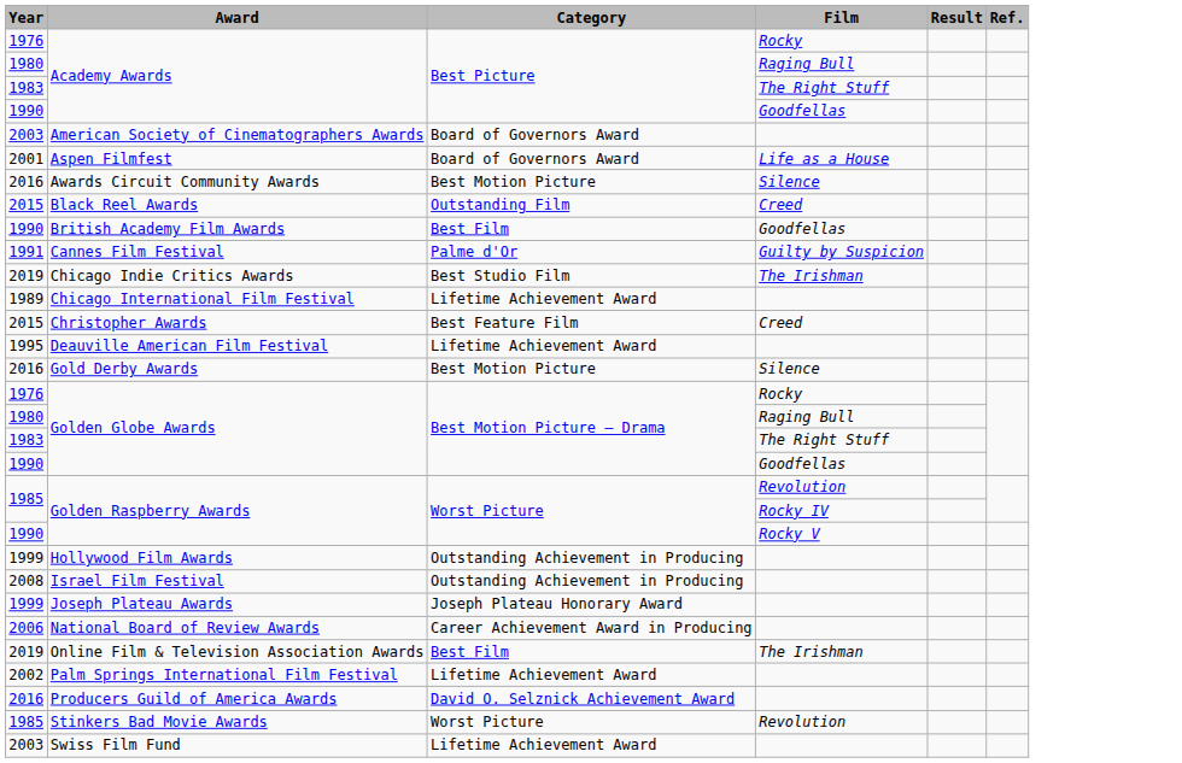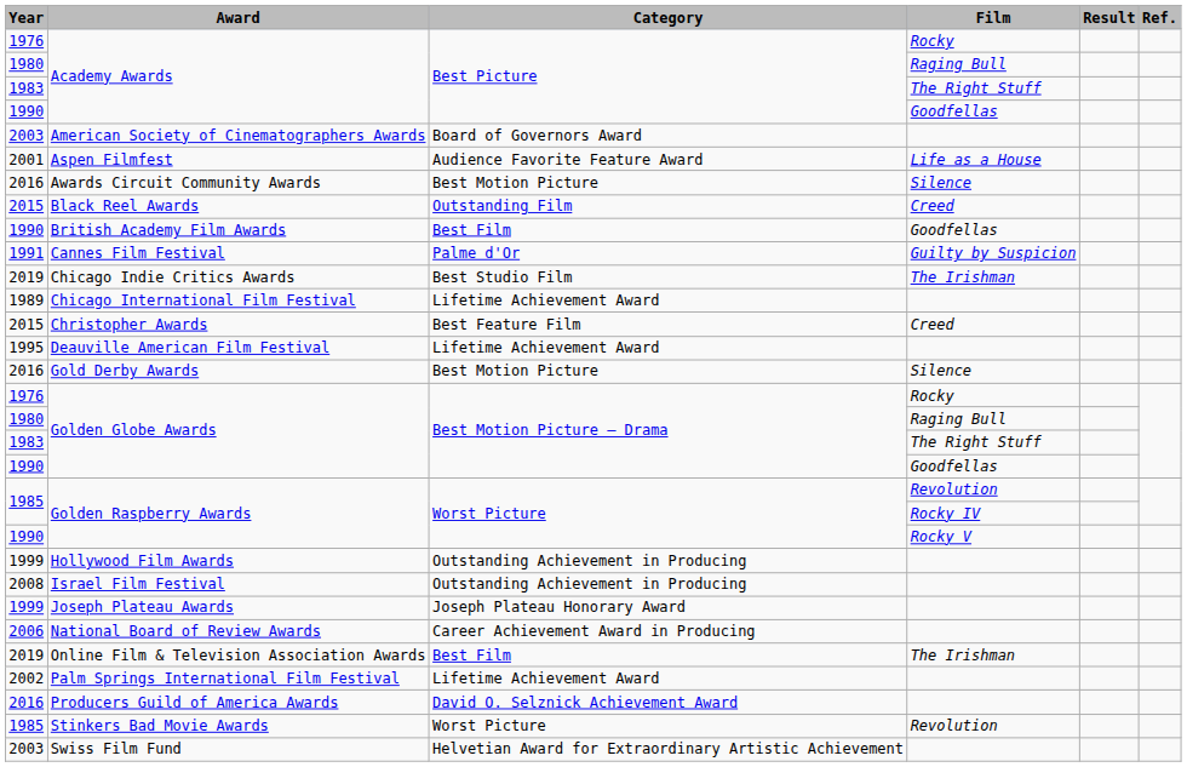 <table class="wikitable">
 <tr style="background:#b0c4de; text-align:center;">
 <th style="background:#bcbcbc;">Year</th>
 <th style="background:#bcbcbc;">Award</th>
 <th style="background:#bcbcbc;">Category</th>
 <th style="background:#bcbcbc;">Film</th>
 <th style="background:#bcbcbc;">Result</th>
 <th style="background:#bcbcbc;">Ref.</th>
 </tr>
 <tr>
 <td><a href='#'>1976</a></td>
 <td rowspan="4"><a href='#'>Academy Awards</a></td>
 <td rowspan="4"><a href='#'>Best Picture</a></td>
 <td><em><a href='#'>Rocky</a></em></td>
 <td></td>
 <td align="center"></td>
 </tr>
 <tr>
 <td><a href='#'>1980</a></td>
 <td><em><a href='#'>Raging Bull</a></em></td>
 <td></td>
 <td align="center"></td>
 </tr>
 <tr>
 <td><a href='#'>1983</a></td>
 <td><em><a href='#'>The Right Stuff</a></em></td>
 <td></td>
 <td align="center"></td>
 </tr>
 <tr>
 <td><a href='#'>1990</a></td>
 <td><em><a href='#'>Goodfellas</a></em></td>
 <td></td>
 <td align="center"></td>
 </tr>
 <tr>
 <td><a href='#'>2003</a></td>
 <td><a href='#'>American Society of Cinematographers Awards</a></td>
 <td>Board of Governors Award</td>
 <td></td>
 <td></td>
 <td align="center"></td>
 </tr>
 <tr>
 <td>2001</td>
 <td><a href='#'>Aspen Filmfest</a></td>
-<td>Board of Governors Award</td>
+<td>Audience Favorite Feature Award</td>
 <td><em><a href='#'>Life as a House</a></em></td>
 <td></td>
 <td align="center"></td>
 </tr>
 <tr>
 <td>2016</td>
 <td>Awards Circuit Community Awards</td>
 <td>Best Motion Picture</td>
 <td><em><a href='#'>Silence</a></em></td>
 <td></td>
 <td align="center"></td>
 </tr>
 <tr>
 <td><a href='#'>2015</a></td>
 <td><a href='#'>Black Reel Awards</a></td>
 <td><a href='#'>Outstanding Film</a></td>
 <td><em><a href='#'>Creed</a></em></td>
 <td></td>
 <td align="center"></td>
 </tr>
 <tr>
 <td><a href='#'>1990</a></td>
 <td><a href='#'>British Academy Film Awards</a></td>
 <td><a href='#'>Best Film</a></td>
 <td><em>Goodfellas</em></td>
 <td></td>
 <td align="center"></td>
 </tr>
 <tr>
 <td><a href='#'>1991</a></td>
 <td><a href='#'>Cannes Film Festival</a></td>
 <td><a href='#'>Palme d'Or</a></td>
 <td><em><a href='#'>Guilty by Suspicion</a></em></td>
 <td></td>
 <td align="center"></td>
 </tr>
 <tr>
 <td>2019</td>
 <td>Chicago Indie Critics Awards</td>
 <td>Best Studio Film</td>
 <td><em><a href='#'>The Irishman</a></em></td>
 <td></td>
 <td align="center"></td>
 </tr>
 <tr>
 <td>1989</td>
 <td><a href='#'>Chicago International Film Festival</a></td>
 <td>Lifetime Achievement Award</td>
 <td></td>
 <td></td>
 <td align="center"></td>
 </tr>
 <tr>
 <td>2015</td>
 <td><a href='#'>Christopher Awards</a></td>
 <td>Best Feature Film</td>
 <td><em>Creed</em></td>
 <td></td>
 <td align="center"></td>
 </tr>
 <tr>
 <td>1995</td>
 <td><a href='#'>Deauville American Film Festival</a></td>
 <td>Lifetime Achievement Award</td>
 <td></td>
 <td></td>
 <td align="center"></td>
 </tr>
 <tr>
 <td>2016</td>
 <td><a href='#'>Gold Derby Awards</a></td>
 <td>Best Motion Picture</td>
 <td><em>Silence</em></td>
 <td></td>
 <td align="center"></td>
 </tr>
 <tr>
 <td><a href='#'>1976</a></td>
 <td rowspan="4"><a href='#'>Golden Globe Awards</a></td>
 <td rowspan="4"><a href='#'>Best Motion Picture – Drama</a></td>
 <td><em>Rocky</em></td>
 <td></td>
 <td align="center" rowspan="4"></td>
 </tr>
 <tr>
 <td><a href='#'>1980</a></td>
 <td><em>Raging Bull</em></td>
 <td></td>
 </tr>
 <tr>
 <td><a href='#'>1983</a></td>
 <td><em>The Right Stuff</em></td>
 <td></td>
 </tr>
 <tr>
 <td><a href='#'>1990</a></td>
 <td><em>Goodfellas</em></td>
 <td></td>
 </tr>
 <tr>
 <td rowspan="2"><a href='#'>1985</a></td>
 <td rowspan="3"><a href='#'>Golden Raspberry Awards</a></td>
 <td rowspan="3"><a href='#'>Worst Picture</a></td>
 <td><em><a href='#'>Revolution</a></em></td>
 <td></td>
 <td align="center" rowspan="2"></td>
 </tr>
 <tr>
 <td><em><a href='#'>Rocky IV</a></em></td>
 <td></td>
 </tr>
 <tr>
 <td><a href='#'>1990</a></td>
 <td><em><a href='#'>Rocky V</a></em></td>
 <td></td>
 <td align="center"></td>
 </tr>
 <tr>
 <td>1999</td>
 <td><a href='#'>Hollywood Film Awards</a></td>
 <td>Outstanding Achievement in Producing</td>
 <td></td>
 <td></td>
 <td align="center"></td>
 </tr>
 <tr>
 <td>2008</td>
 <td><a href='#'>Israel Film Festival</a></td>
 <td>Outstanding Achievement in Producing</td>
 <td></td>
 <td></td>
 <td align="center"></td>
 </tr>
 <tr>
 <td><a href='#'>1999</a></td>
 <td><a href='#'>Joseph Plateau Awards</a></td>
 <td>Joseph Plateau Honorary Award</td>
 <td></td>
 <td></td>
 <td align="center"></td>
 </tr>
 <tr>
 <td><a href='#'>2006</a></td>
 <td><a href='#'>National Board of Review Awards</a></td>
 <td>Career Achievement Award in Producing</td>
 <td></td>
 <td></td>
 <td align="center"></td>
 </tr>
 <tr>
 <td>2019</td>
 <td>Online Film & Television Association Awards</td>
 <td><a href='#'>Best Film</a></td>
 <td><em>The Irishman</em></td>
 <td></td>
 <td align="center"></td>
 </tr>
 <tr>
 <td>2002</td>
 <td><a href='#'>Palm Springs International Film Festival</a></td>
 <td>Lifetime Achievement Award</td>
 <td></td>
 <td></td>
 <td align="center"></td>
 </tr>
 <tr>
 <td><a href='#'>2016</a></td>
 <td><a href='#'>Producers Guild of America Awards</a></td>
 <td><a href='#'>David O. Selznick Achievement Award</a></td>
 <td></td>
 <td></td>
 <td align="center"></td>
 </tr>
 <tr>
 <td><a href='#'>1985</a></td>
 <td><a href='#'>Stinkers Bad Movie Awards</a></td>
 <td>Worst Picture</td>
 <td><em>Revolution</em></td>
 <td></td>
 <td align="center"></td>
 </tr>
 <tr>
 <td>2003</td>
 <td>Swiss Film Fund</td>
-<td>Lifetime Achievement Award</td>
+<td>Helvetian Award for Extraordinary Artistic Achievement</td>
 <td></td>
 <td></td>
 <td align="center"></td>
 </tr>
 </table>
